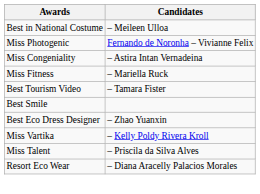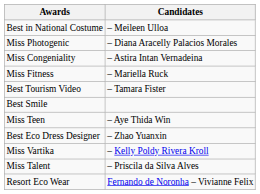 <table class="wikitable sortable" style="font-size: 90%;" border="2" cellpadding="4" background: #f9f9f9;>
 <tr bgcolor="#CCCCCC" align="center">
 <th>Awards</th>
 <th>Candidates</th>
 </tr>
 <tr>
 <td>Best in National Costume</td>
 <td> – Meileen Ulloa</td>
 </tr>
 <tr>
 <td>Miss Photogenic</td>
-<td> <a href='#'>Fernando de Noronha</a> – Vivianne Felix</td>
+<td> – Diana Aracelly Palacios Morales</td>
 </tr>
 <tr>
 <td>Miss Congeniality</td>
 <td> – Astira Intan Vernadeina</td>
 </tr>
 <tr>
 <td>Miss Fitness</td>
 <td> – Mariella Ruck</td>
 </tr>
 <tr>
 <td>Best Tourism Video</td>
 <td> – Tamara Fister</td>
 </tr>
 <tr>
 <td>Best Smile</td>
 <td></td>
 </tr>
 <tr>
+<td>Miss Teen</td>
+<td> – Aye Thida Win</td>
+</tr>
+<tr>
 <td>Best Eco Dress Designer</td>
 <td> – Zhao Yuanxin</td>
 </tr>
 <tr>
 <td>Miss Vartika</td>
 <td> – <a href='#'>Kelly Poldy Rivera Kroll</a></td>
 </tr>
 <tr>
 <td>Miss Talent</td>
 <td> – Priscila da Silva Alves</td>
 </tr>
 <tr>
 <td>Resort Eco Wear</td>
-<td> – Diana Aracelly Palacios Morales</td>
+<td> <a href='#'>Fernando de Noronha</a> – Vivianne Felix</td>
 </tr>
 </table>
